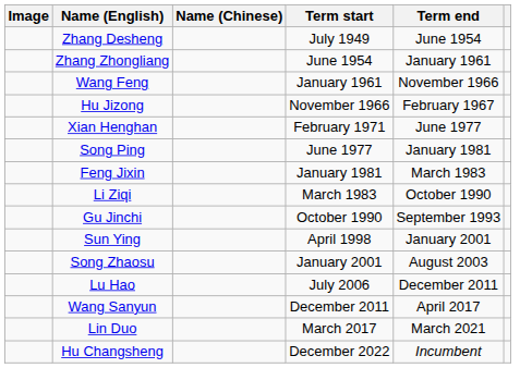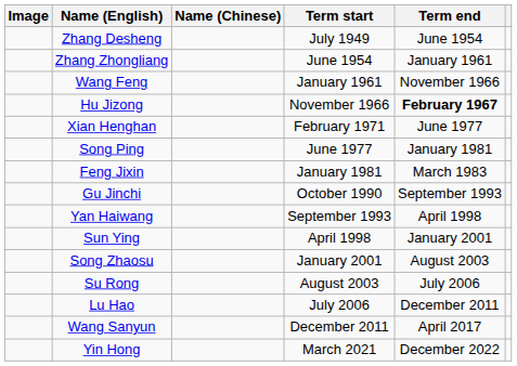 <table class="wikitable" style="text-align:center">
 <tr>
 <th>Image</th>
 <th>Name (English)</th>
 <th>Name (Chinese)</th>
 <th>Term start</th>
 <th>Term end</th>
 <th></th>
 </tr>
 <tr>
 <td></td>
 <td><a href='#'>Zhang Desheng</a></td>
 <td></td>
 <td>July 1949</td>
 <td>June 1954</td>
 <td></td>
 </tr>
 <tr>
 <td></td>
 <td><a href='#'>Zhang Zhongliang</a></td>
 <td></td>
 <td>June 1954</td>
 <td>January 1961</td>
 <td></td>
 </tr>
 <tr>
 <td></td>
 <td><a href='#'>Wang Feng</a></td>
 <td></td>
 <td>January 1961</td>
 <td>November 1966</td>
 <td></td>
 </tr>
 <tr>
 <td></td>
 <td><a href='#'>Hu Jizong</a></td>
 <td></td>
 <td>November 1966</td>
-<td>February 1967</td>
+<td><strong>February 1967</strong></td>
 <td></td>
 </tr>
 <tr>
 <td></td>
 <td><a href='#'>Xian Henghan</a></td>
 <td></td>
 <td>February 1971</td>
 <td>June 1977</td>
 <td></td>
 </tr>
 <tr>
 <td></td>
 <td><a href='#'>Song Ping</a></td>
 <td></td>
 <td>June 1977</td>
 <td>January 1981</td>
 <td></td>
 </tr>
 <tr>
 <td></td>
 <td><a href='#'>Feng Jixin</a></td>
 <td></td>
 <td>January 1981</td>
 <td>March 1983</td>
 <td></td>
 </tr>
 <tr>
 <td></td>
-<td><a href='#'>Li Ziqi</a></td>
+<td><a href='#'>Gu Jinchi</a></td>
 <td></td>
-<td>March 1983</td>
 <td>October 1990</td>
+<td>September 1993</td>
 <td></td>
 </tr>
 <tr>
 <td></td>
-<td><a href='#'>Gu Jinchi</a></td>
+<td><a href='#'>Yan Haiwang</a></td>
 <td></td>
-<td>October 1990</td>
 <td>September 1993</td>
+<td>April 1998</td>
 <td></td>
 </tr>
 <tr>
 <td></td>
 <td><a href='#'>Sun Ying</a></td>
 <td></td>
 <td>April 1998</td>
 <td>January 2001</td>
 <td></td>
 </tr>
 <tr>
 <td></td>
 <td><a href='#'>Song Zhaosu</a></td>
 <td></td>
 <td>January 2001</td>
 <td>August 2003</td>
 <td></td>
 </tr>
 <tr>
 <td></td>
+<td><a href='#'>Su Rong</a></td>
+<td></td>
+<td>August 2003</td>
+<td>July 2006</td>
+<td></td>
+</tr>
+<tr>
+<td></td>
 <td><a href='#'>Lu Hao</a></td>
 <td></td>
 <td>July 2006</td>
 <td>December 2011</td>
 <td></td>
 </tr>
 <tr>
 <td></td>
 <td><a href='#'>Wang Sanyun</a></td>
 <td></td>
 <td>December 2011</td>
 <td>April 2017</td>
 <td></td>
 </tr>
 <tr>
 <td></td>
-<td><a href='#'>Lin Duo</a></td>
+<td><a href='#'>Yin Hong</a></td>
 <td></td>
-<td>March 2017</td>
 <td>March 2021</td>
-<td></td>
-</tr>
-<tr>
-<td></td>
-<td><a href='#'>Hu Changsheng</a></td>
-<td></td>
 <td>December 2022</td>
-<td><em>Incumbent</em></td>
 <td></td>
 </tr>
 </table>
